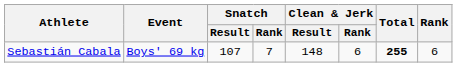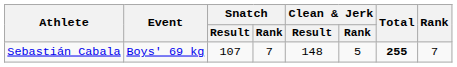 <table class="wikitable" style="font-size:90%">
 <tr>
 <th rowspan="2">Athlete</th>
 <th rowspan="2">Event</th>
 <th colspan="2">Snatch</th>
 <th colspan="2">Clean & Jerk</th>
 <th rowspan="2">Total</th>
 <th rowspan="2">Rank</th>
 </tr>
 <tr style="font-size:95%">
 <th>Result</th>
 <th>Rank</th>
 <th>Result</th>
 <th>Rank</th>
 </tr>
 <tr align=center>
 <td align=left><a href='#'>Sebastián Cabala</a></td>
 <td align=left><a href='#'>Boys' 69 kg</a></td>
 <td>107</td>
 <td>7</td>
 <td>148</td>
-<td>6</td>
+<td>5</td>
 <td><strong>255</strong></td>
-<td>6</td>
+<td>7</td>
 </tr>
 </table>
